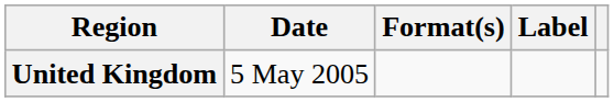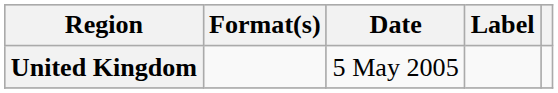 <table class="wikitable plainrowheaders">
 <tr>
 <th scope="col">Region</th>
+<th scope="col">Format(s)</th>
 <th scope="col">Date</th>
-<th scope="col">Format(s)</th>
 <th scope="col">Label</th>
 <th scope="col"></th>
 </tr>
 <tr>
 <th scope="row">United Kingdom</th>
+<td rowspan="1"></td>
 <td>5 May 2005</td>
-<td rowspan="1"></td>
 <td rowspan="1"></td>
 <td style="text-align:center;"></td>
 </tr>
 </table>
